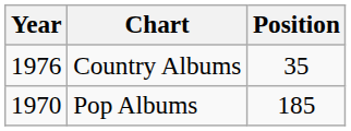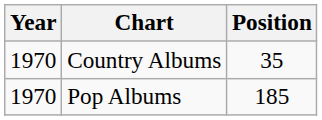 <table class="wikitable">
 <tr>
 <th>Year</th>
 <th>Chart</th>
 <th>Position</th>
 </tr>
 <tr>
-<td>1976</td>
+<td>1970</td>
 <td>Country Albums</td>
 <td align="center">35</td>
 </tr>
 <tr>
 <td>1970</td>
 <td>Pop Albums</td>
 <td align="center">185</td>
 </tr>
 </table>
